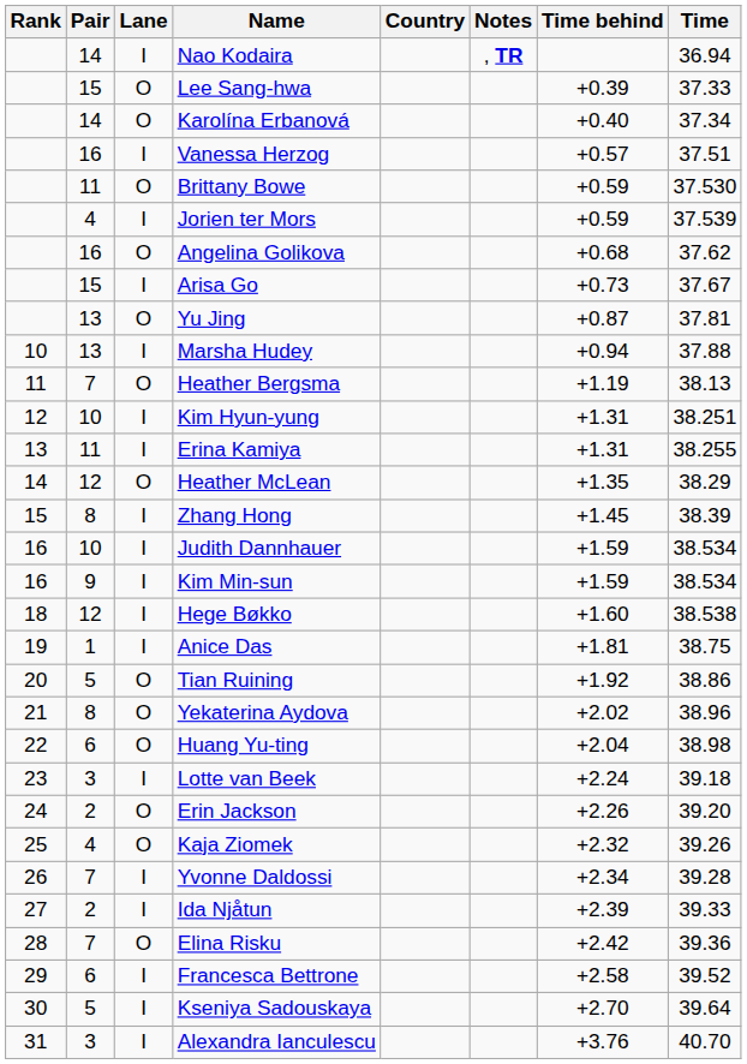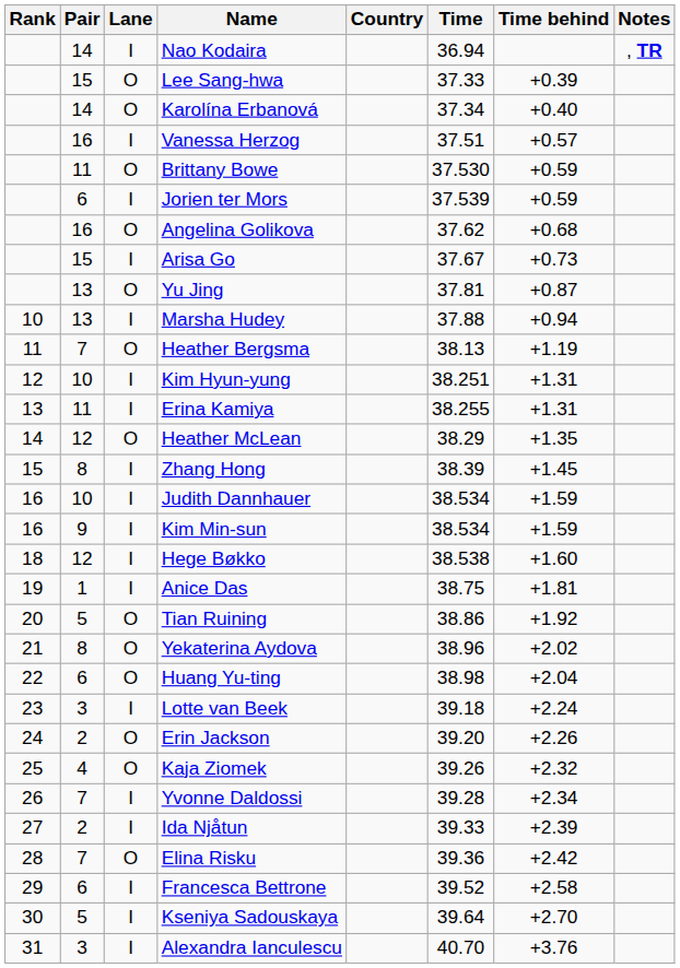 <table class="wikitable sortable" style="text-align:center">
 <tr>
 <th>Rank</th>
 <th>Pair</th>
 <th>Lane</th>
 <th>Name</th>
 <th>Country</th>
+<th>Time</th>
+<th>Time behind</th>
 <th>Notes</th>
-<th>Time behind</th>
-<th>Time</th>
 </tr>
 <tr>
 <td></td>
 <td>14</td>
 <td>I</td>
 <td align="left"><a href='#'>Nao Kodaira</a></td>
 <td align="left"></td>
+<td>36.94</td>
+<td></td>
 <td>, <strong><a href='#'>TR</a></strong></td>
-<td></td>
-<td>36.94</td>
 </tr>
 <tr>
 <td></td>
 <td>15</td>
 <td>O</td>
 <td align="left"><a href='#'>Lee Sang-hwa</a></td>
 <td align="left"></td>
+<td>37.33</td>
+<td>+0.39</td>
 <td></td>
-<td>+0.39</td>
-<td>37.33</td>
 </tr>
 <tr>
 <td></td>
 <td>14</td>
 <td>O</td>
 <td align="left"><a href='#'>Karolína Erbanová</a></td>
 <td align="left"></td>
+<td>37.34</td>
+<td>+0.40</td>
 <td></td>
-<td>+0.40</td>
-<td>37.34</td>
 </tr>
 <tr>
 <td></td>
 <td>16</td>
 <td>I</td>
 <td align="left"><a href='#'>Vanessa Herzog</a></td>
 <td align="left"></td>
+<td>37.51</td>
+<td>+0.57</td>
 <td></td>
-<td>+0.57</td>
-<td>37.51</td>
 </tr>
 <tr>
 <td></td>
 <td>11</td>
 <td>O</td>
 <td align="left"><a href='#'>Brittany Bowe</a></td>
 <td align="left"></td>
+<td>37.530</td>
+<td>+0.59</td>
 <td></td>
-<td>+0.59</td>
-<td>37.530</td>
 </tr>
 <tr>
 <td></td>
-<td>4</td>
+<td>6</td>
 <td>I</td>
 <td align="left"><a href='#'>Jorien ter Mors</a></td>
 <td align="left"></td>
+<td>37.539</td>
+<td>+0.59</td>
 <td></td>
-<td>+0.59</td>
-<td>37.539</td>
 </tr>
 <tr>
 <td></td>
 <td>16</td>
 <td>O</td>
 <td align="left"><a href='#'>Angelina Golikova</a></td>
 <td align="left"></td>
+<td>37.62</td>
+<td>+0.68</td>
 <td></td>
-<td>+0.68</td>
-<td>37.62</td>
 </tr>
 <tr>
 <td></td>
 <td>15</td>
 <td>I</td>
 <td align="left"><a href='#'>Arisa Go</a></td>
 <td align="left"></td>
+<td>37.67</td>
+<td>+0.73</td>
 <td></td>
-<td>+0.73</td>
-<td>37.67</td>
 </tr>
 <tr>
 <td></td>
 <td>13</td>
 <td>O</td>
 <td align="left"><a href='#'>Yu Jing</a></td>
 <td align="left"></td>
+<td>37.81</td>
+<td>+0.87</td>
 <td></td>
-<td>+0.87</td>
-<td>37.81</td>
 </tr>
 <tr>
 <td>10</td>
 <td>13</td>
 <td>I</td>
 <td align="left"><a href='#'>Marsha Hudey</a></td>
 <td align="left"></td>
+<td>37.88</td>
+<td>+0.94</td>
 <td></td>
-<td>+0.94</td>
-<td>37.88</td>
 </tr>
 <tr>
 <td>11</td>
 <td>7</td>
 <td>O</td>
 <td align="left"><a href='#'>Heather Bergsma</a></td>
 <td align="left"></td>
+<td>38.13</td>
+<td>+1.19</td>
 <td></td>
-<td>+1.19</td>
-<td>38.13</td>
 </tr>
 <tr>
 <td>12</td>
 <td>10</td>
 <td>I</td>
 <td align="left"><a href='#'>Kim Hyun-yung</a></td>
 <td align="left"></td>
+<td>38.251</td>
+<td>+1.31</td>
 <td></td>
-<td>+1.31</td>
-<td>38.251</td>
 </tr>
 <tr>
 <td>13</td>
 <td>11</td>
 <td>I</td>
 <td align="left"><a href='#'>Erina Kamiya</a></td>
 <td align="left"></td>
+<td>38.255</td>
+<td>+1.31</td>
 <td></td>
-<td>+1.31</td>
-<td>38.255</td>
 </tr>
 <tr>
 <td>14</td>
 <td>12</td>
 <td>O</td>
 <td align="left"><a href='#'>Heather McLean</a></td>
 <td align="left"></td>
+<td>38.29</td>
+<td>+1.35</td>
 <td></td>
-<td>+1.35</td>
-<td>38.29</td>
 </tr>
 <tr>
 <td>15</td>
 <td>8</td>
 <td>I</td>
 <td align="left"><a href='#'>Zhang Hong</a></td>
 <td align="left"></td>
+<td>38.39</td>
+<td>+1.45</td>
 <td></td>
-<td>+1.45</td>
-<td>38.39</td>
 </tr>
 <tr>
 <td>16</td>
 <td>10</td>
 <td>I</td>
 <td align="left"><a href='#'>Judith Dannhauer</a></td>
 <td align="left"></td>
+<td>38.534</td>
+<td>+1.59</td>
 <td></td>
-<td>+1.59</td>
-<td>38.534</td>
 </tr>
 <tr>
 <td>16</td>
 <td>9</td>
 <td>I</td>
 <td align="left"><a href='#'>Kim Min-sun</a></td>
 <td align="left"></td>
+<td>38.534</td>
+<td>+1.59</td>
 <td></td>
-<td>+1.59</td>
-<td>38.534</td>
 </tr>
 <tr>
 <td>18</td>
 <td>12</td>
 <td>I</td>
 <td align="left"><a href='#'>Hege Bøkko</a></td>
 <td align="left"></td>
+<td>38.538</td>
+<td>+1.60</td>
 <td></td>
-<td>+1.60</td>
-<td>38.538</td>
 </tr>
 <tr>
 <td>19</td>
 <td>1</td>
 <td>I</td>
 <td align="left"><a href='#'>Anice Das</a></td>
 <td align="left"></td>
+<td>38.75</td>
+<td>+1.81</td>
 <td></td>
-<td>+1.81</td>
-<td>38.75</td>
 </tr>
 <tr>
 <td>20</td>
 <td>5</td>
 <td>O</td>
 <td align="left"><a href='#'>Tian Ruining</a></td>
 <td align="left"></td>
+<td>38.86</td>
+<td>+1.92</td>
 <td></td>
-<td>+1.92</td>
-<td>38.86</td>
 </tr>
 <tr>
 <td>21</td>
 <td>8</td>
 <td>O</td>
 <td align="left"><a href='#'>Yekaterina Aydova</a></td>
 <td align="left"></td>
+<td>38.96</td>
+<td>+2.02</td>
 <td></td>
-<td>+2.02</td>
-<td>38.96</td>
 </tr>
 <tr>
 <td>22</td>
 <td>6</td>
 <td>O</td>
 <td align="left"><a href='#'>Huang Yu-ting</a></td>
 <td align="left"></td>
+<td>38.98</td>
+<td>+2.04</td>
 <td></td>
-<td>+2.04</td>
-<td>38.98</td>
 </tr>
 <tr>
 <td>23</td>
 <td>3</td>
 <td>I</td>
 <td align="left"><a href='#'>Lotte van Beek</a></td>
 <td align="left"></td>
+<td>39.18</td>
+<td>+2.24</td>
 <td></td>
-<td>+2.24</td>
-<td>39.18</td>
 </tr>
 <tr>
 <td>24</td>
 <td>2</td>
 <td>O</td>
 <td align="left"><a href='#'>Erin Jackson</a></td>
 <td align="left"></td>
+<td>39.20</td>
+<td>+2.26</td>
 <td></td>
-<td>+2.26</td>
-<td>39.20</td>
 </tr>
 <tr>
 <td>25</td>
 <td>4</td>
 <td>O</td>
 <td align="left"><a href='#'>Kaja Ziomek</a></td>
 <td align="left"></td>
+<td>39.26</td>
+<td>+2.32</td>
 <td></td>
-<td>+2.32</td>
-<td>39.26</td>
 </tr>
 <tr>
 <td>26</td>
 <td>7</td>
 <td>I</td>
 <td align="left"><a href='#'>Yvonne Daldossi</a></td>
 <td align="left"></td>
+<td>39.28</td>
+<td>+2.34</td>
 <td></td>
-<td>+2.34</td>
-<td>39.28</td>
 </tr>
 <tr>
 <td>27</td>
 <td>2</td>
 <td>I</td>
 <td align="left"><a href='#'>Ida Njåtun</a></td>
 <td align="left"></td>
+<td>39.33</td>
+<td>+2.39</td>
 <td></td>
-<td>+2.39</td>
-<td>39.33</td>
 </tr>
 <tr>
 <td>28</td>
 <td>7</td>
 <td>O</td>
 <td align="left"><a href='#'>Elina Risku</a></td>
 <td align="left"></td>
+<td>39.36</td>
+<td>+2.42</td>
 <td></td>
-<td>+2.42</td>
-<td>39.36</td>
 </tr>
 <tr>
 <td>29</td>
 <td>6</td>
 <td>I</td>
 <td align="left"><a href='#'>Francesca Bettrone</a></td>
 <td align="left"></td>
+<td>39.52</td>
+<td>+2.58</td>
 <td></td>
-<td>+2.58</td>
-<td>39.52</td>
 </tr>
 <tr>
 <td>30</td>
 <td>5</td>
 <td>I</td>
 <td align="left"><a href='#'>Kseniya Sadouskaya</a></td>
 <td align="left"></td>
+<td>39.64</td>
+<td>+2.70</td>
 <td></td>
-<td>+2.70</td>
-<td>39.64</td>
 </tr>
 <tr>
 <td>31</td>
 <td>3</td>
 <td>I</td>
 <td align="left"><a href='#'>Alexandra Ianculescu</a></td>
 <td align="left"></td>
+<td>40.70</td>
+<td>+3.76</td>
 <td></td>
-<td>+3.76</td>
-<td>40.70</td>
 </tr>
 </table>
